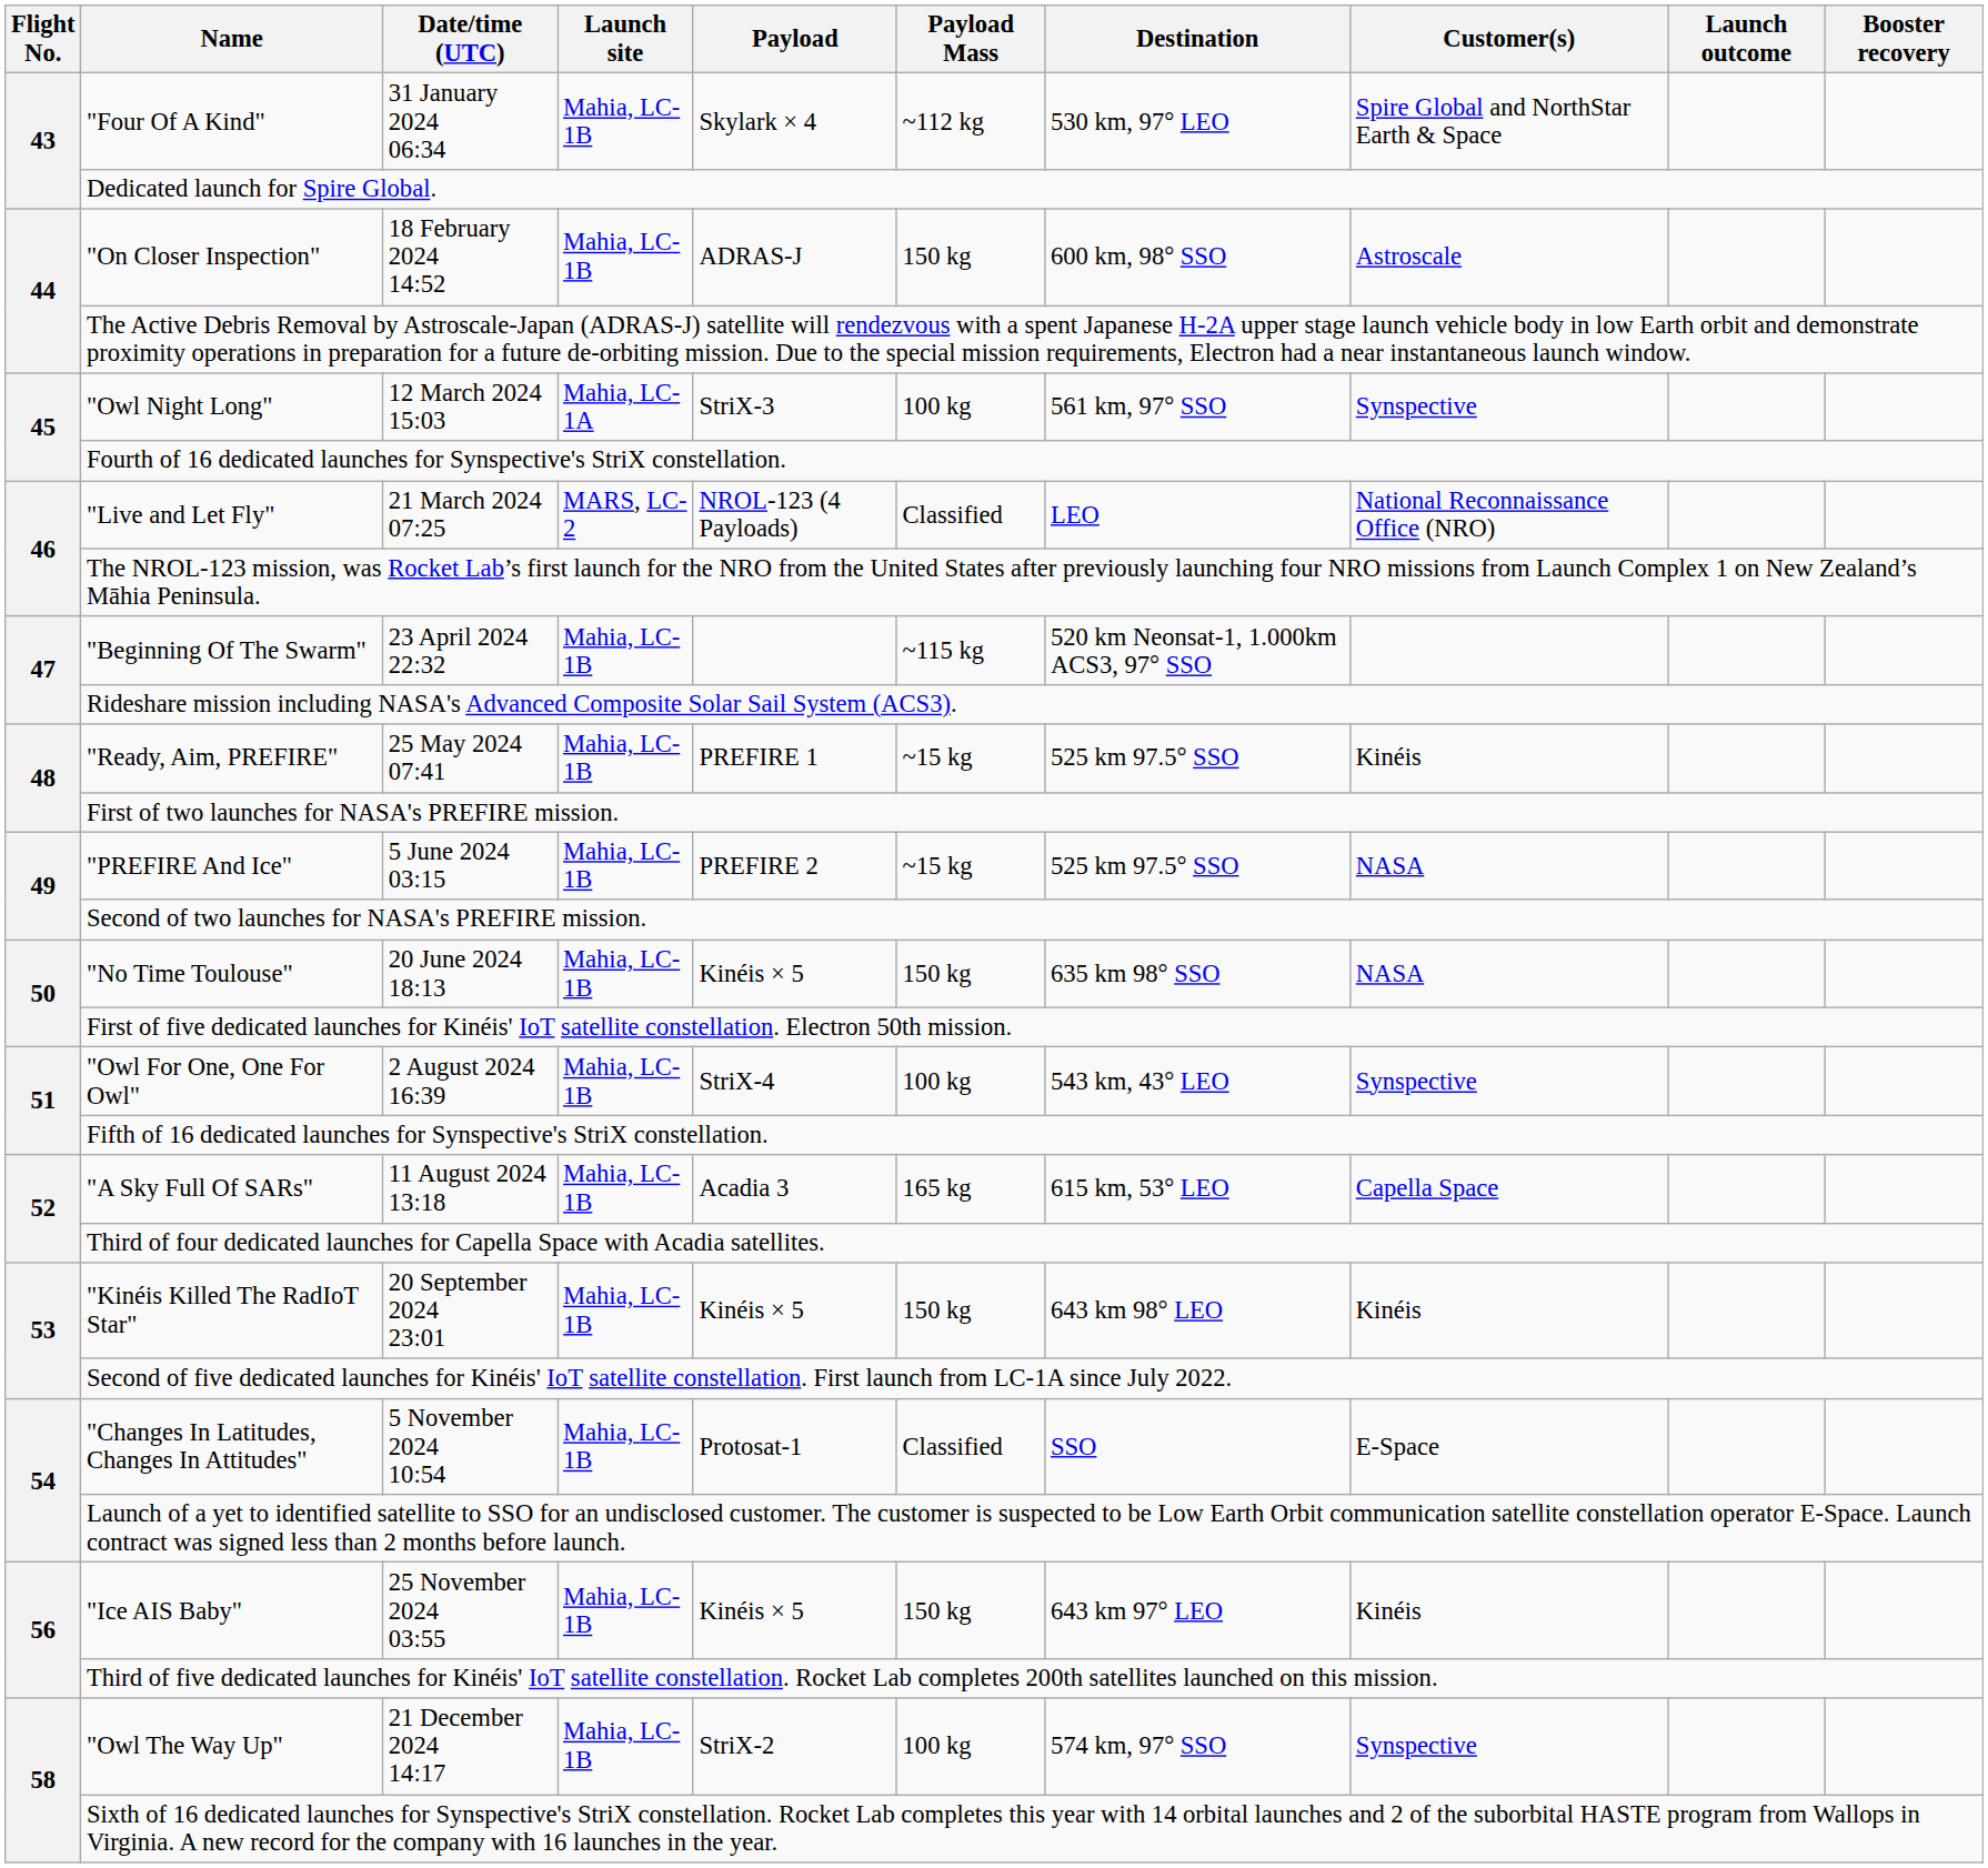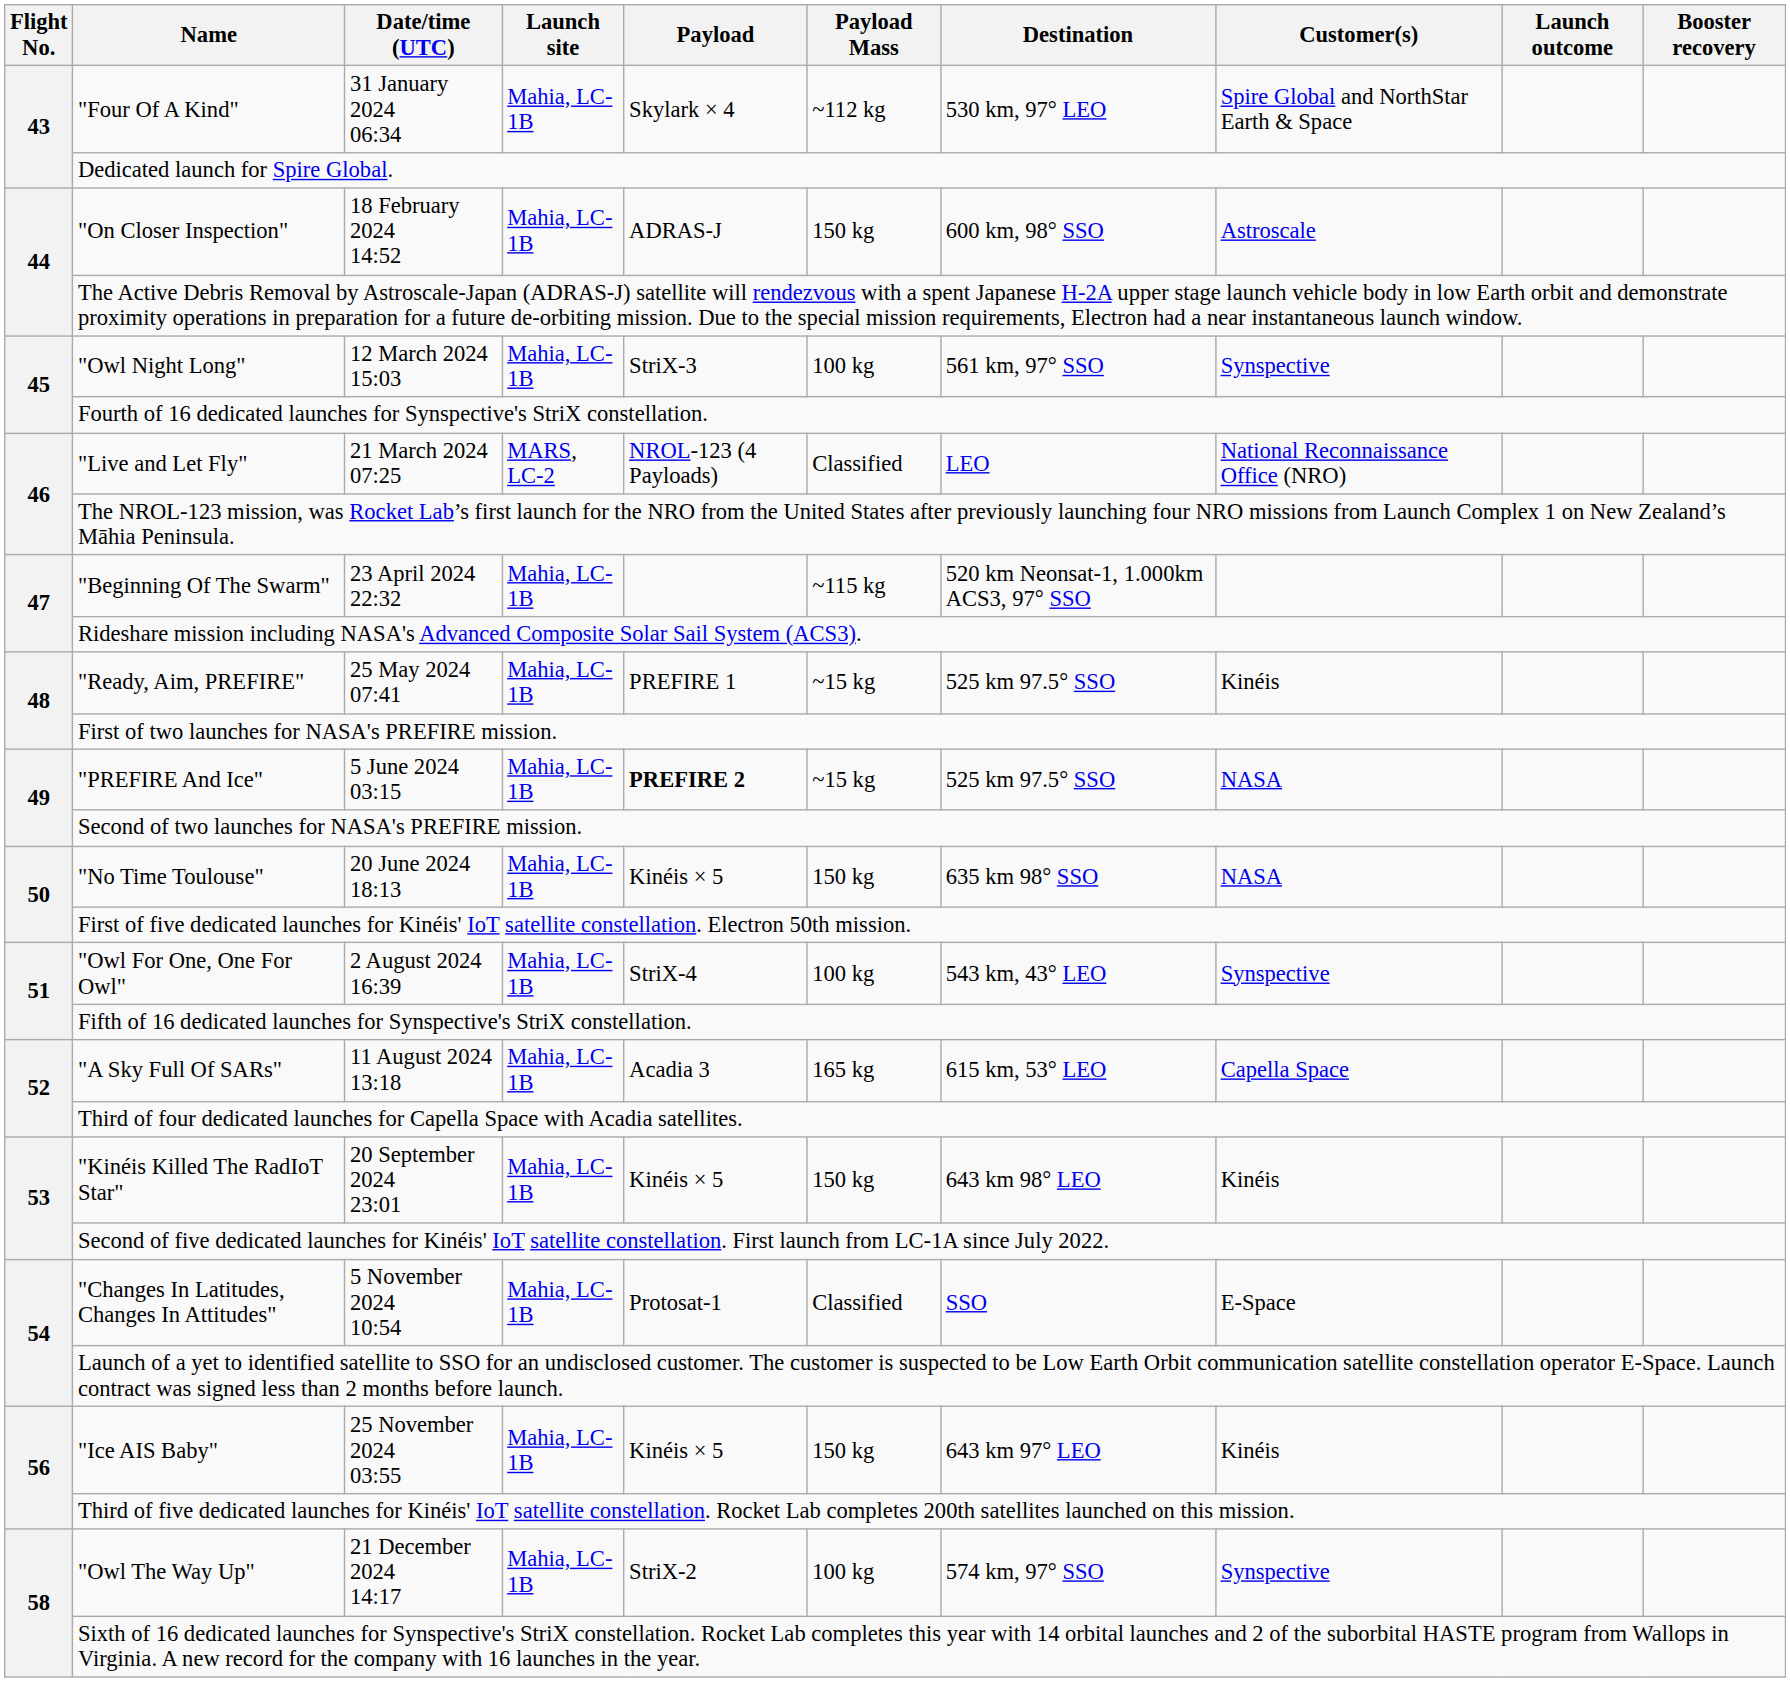 <table class="wikitable" style="width: 100%">
 <tr>
 <th>Flight<br>No.</th>
 <th>Name</th>
 <th>Date/time<br>(<a href='#'>UTC</a>)</th>
 <th>Launch site</th>
 <th>Payload</th>
 <th>Payload Mass</th>
 <th>Destination</th>
 <th>Customer(s)</th>
 <th>Launch outcome</th>
 <th>Booster recovery</th>
 </tr>
 <tr>
 <th rowspan="2">43</th>
 <td>"Four Of A Kind"</td>
 <td>31 January 2024<br>06:34</td>
 <td><a href='#'>Mahia, LC-1B</a></td>
 <td>Skylark × 4</td>
 <td>~112 kg</td>
 <td>530 km, 97° <a href='#'>LEO</a></td>
 <td><a href='#'>Spire Global</a> and NorthStar Earth & Space</td>
 <td></td>
 <td></td>
 </tr>
 <tr>
 <td colspan="9">Dedicated launch for <a href='#'>Spire Global</a>.</td>
 </tr>
 <tr>
 <th rowspan="2">44</th>
 <td>"On Closer Inspection"</td>
 <td>18 February 2024<br>14:52</td>
 <td><a href='#'>Mahia, LC-1B</a></td>
 <td>ADRAS-J</td>
 <td>150 kg</td>
 <td>600 km, 98° <a href='#'>SSO</a></td>
 <td><a href='#'>Astroscale</a></td>
 <td></td>
 <td></td>
 </tr>
 <tr>
 <td colspan="9">The Active Debris Removal by Astroscale-Japan (ADRAS-J) satellite will <a href='#'>rendezvous</a> with a spent Japanese <a href='#'>H-2A</a> upper stage launch vehicle body in low Earth orbit and demonstrate proximity operations in preparation for a future de-orbiting mission. Due to the special mission requirements, Electron had a near instantaneous launch window.</td>
 </tr>
 <tr>
 <th rowspan="2">45</th>
 <td>"Owl Night Long"</td>
 <td>12 March 2024<br>15:03</td>
-<td><a href='#'>Mahia, LC-1A</a></td>
+<td><a href='#'>Mahia, LC-1B</a></td>
 <td>StriX-3</td>
 <td>100 kg</td>
 <td>561 km, 97° <a href='#'>SSO</a></td>
 <td><a href='#'>Synspective</a></td>
 <td></td>
 <td></td>
 </tr>
 <tr>
 <td colspan="9">Fourth of 16 dedicated launches for Synspective's StriX constellation.</td>
 </tr>
 <tr>
 <th rowspan="2">46</th>
 <td>"Live and Let Fly"</td>
 <td>21 March 2024<br>07:25</td>
 <td><a href='#'>MARS</a>, <a href='#'>LC-2</a></td>
 <td><a href='#'>NROL</a>-123 (4 Payloads)</td>
 <td>Classified</td>
 <td><a href='#'>LEO</a></td>
 <td><a href='#'>National Reconnaissance Office</a> (NRO)</td>
 <td></td>
 <td></td>
 </tr>
 <tr>
 <td colspan="9">The NROL-123 mission, was <a href='#'>Rocket Lab</a>’s first launch for the NRO from the United States after previously launching four NRO missions from Launch Complex 1 on New Zealand’s Māhia Peninsula.</td>
 </tr>
 <tr>
 <th rowspan="2">47</th>
 <td>"Beginning Of The Swarm"</td>
 <td>23 April 2024<br>22:32</td>
 <td><a href='#'>Mahia, LC-1B</a></td>
 <td></td>
 <td>~115 kg</td>
 <td>520 km Neonsat-1, 1.000km ACS3, 97° <a href='#'>SSO</a></td>
 <td></td>
 <td></td>
 <td></td>
 </tr>
 <tr>
 <td colspan="9">Rideshare mission including NASA's <a href='#'>Advanced Composite Solar Sail System (ACS3)</a>.</td>
 </tr>
 <tr>
 <th rowspan="2">48</th>
 <td>"Ready, Aim, PREFIRE"</td>
 <td>25 May 2024<br>07:41</td>
 <td><a href='#'>Mahia, LC-1B</a></td>
 <td>PREFIRE 1</td>
 <td>~15 kg</td>
 <td>525 km 97.5° <a href='#'>SSO</a></td>
 <td>Kinéis</td>
 <td></td>
 <td></td>
 </tr>
 <tr>
 <td colspan="9">First of two launches for NASA's PREFIRE mission.</td>
 </tr>
 <tr>
 <th rowspan="2">49</th>
 <td>"PREFIRE And Ice"</td>
 <td>5 June 2024<br>03:15</td>
 <td><a href='#'>Mahia, LC-1B</a></td>
-<td>PREFIRE 2</td>
+<td><strong>PREFIRE 2</strong></td>
 <td>~15 kg</td>
 <td>525 km 97.5° <a href='#'>SSO</a></td>
 <td><a href='#'>NASA</a></td>
 <td></td>
 <td></td>
 </tr>
 <tr>
 <td colspan="9">Second of two launches for NASA's PREFIRE mission.</td>
 </tr>
 <tr>
 <th rowspan="2">50</th>
 <td>"No Time Toulouse"</td>
 <td>20 June 2024<br>18:13</td>
 <td><a href='#'>Mahia, LC-1B</a></td>
 <td>Kinéis × 5</td>
 <td>150 kg</td>
 <td>635 km 98° <a href='#'>SSO</a></td>
 <td><a href='#'>NASA</a></td>
 <td></td>
 <td></td>
 </tr>
 <tr>
 <td colspan="9">First of five dedicated launches for Kinéis' <a href='#'>IoT</a> <a href='#'>satellite constellation</a>. Electron 50th mission.</td>
 </tr>
 <tr>
 <th rowspan="2">51</th>
 <td>"Owl For One, One For Owl"</td>
 <td>2 August 2024<br>16:39</td>
 <td><a href='#'>Mahia, LC-1B</a></td>
 <td>StriX-4</td>
 <td>100 kg</td>
 <td>543 km, 43° <a href='#'>LEO</a></td>
 <td><a href='#'>Synspective</a></td>
 <td></td>
 <td></td>
 </tr>
 <tr>
 <td colspan="9">Fifth of 16 dedicated launches for Synspective's StriX constellation.</td>
 </tr>
 <tr>
 <th rowspan="2">52</th>
 <td>"A Sky Full Of SARs"</td>
 <td>11 August 2024<br>13:18</td>
 <td><a href='#'>Mahia, LC-1B</a></td>
 <td>Acadia 3</td>
 <td>165 kg</td>
 <td>615 km, 53° <a href='#'>LEO</a></td>
 <td><a href='#'>Capella Space</a></td>
 <td></td>
 <td></td>
 </tr>
 <tr>
 <td colspan="9">Third of four dedicated launches for Capella Space with Acadia satellites.</td>
 </tr>
 <tr>
 <th rowspan="2">53</th>
 <td>"Kinéis Killed The RadIoT Star"</td>
 <td>20 September 2024<br>23:01</td>
 <td><a href='#'>Mahia, LC-1B</a></td>
 <td>Kinéis × 5</td>
 <td>150 kg</td>
 <td>643 km 98° <a href='#'>LEO</a></td>
 <td>Kinéis</td>
 <td></td>
 <td></td>
 </tr>
 <tr>
 <td colspan="9">Second of five dedicated launches for Kinéis' <a href='#'>IoT</a> <a href='#'>satellite constellation</a>. First launch from LC-1A since July 2022.</td>
 </tr>
 <tr>
 <th rowspan="2">54</th>
 <td>"Changes In Latitudes, Changes In Attitudes"</td>
 <td>5 November 2024<br>10:54</td>
 <td><a href='#'>Mahia, LC-1B</a></td>
 <td>Protosat-1</td>
 <td>Classified</td>
 <td><a href='#'>SSO</a></td>
 <td>E-Space</td>
 <td></td>
 <td></td>
 </tr>
 <tr>
 <td colspan="9">Launch of a yet to identified satellite to SSO for an undisclosed customer. The customer is suspected to be Low Earth Orbit communication satellite constellation operator E-Space. Launch contract was signed less than 2 months before launch.</td>
 </tr>
 <tr>
 <th rowspan="2">56</th>
 <td>"Ice AIS Baby"</td>
 <td>25 November 2024<br>03:55</td>
 <td><a href='#'>Mahia, LC-1B</a></td>
 <td>Kinéis × 5</td>
 <td>150 kg</td>
 <td>643 km 97° <a href='#'>LEO</a></td>
 <td>Kinéis</td>
 <td></td>
 <td></td>
 </tr>
 <tr>
 <td colspan="9">Third of five dedicated launches for Kinéis' <a href='#'>IoT</a> <a href='#'>satellite constellation</a>. Rocket Lab completes 200th satellites launched on this mission.</td>
 </tr>
 <tr>
 <th rowspan="2">58</th>
 <td>"Owl The Way Up"</td>
 <td>21 December 2024<br>14:17</td>
 <td><a href='#'>Mahia, LC-1B</a></td>
 <td>StriX-2</td>
 <td>100 kg</td>
 <td>574 km, 97° <a href='#'>SSO</a></td>
 <td><a href='#'>Synspective</a></td>
 <td></td>
 <td></td>
 </tr>
 <tr>
 <td colspan="9">Sixth of 16 dedicated launches for Synspective's StriX constellation. Rocket Lab completes this year with 14 orbital launches and 2 of the suborbital HASTE program from Wallops in Virginia. A new record for the company with 16 launches in the year.</td>
 </tr>
 </table>
